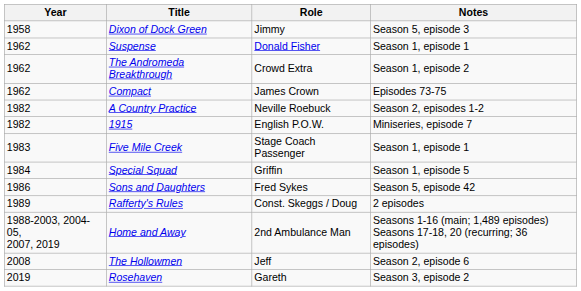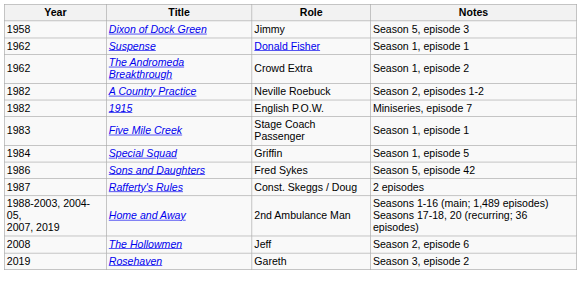 <table class="wikitable plainrowheaders sortable">
 <tr>
 <th scope="col">Year</th>
 <th scope="col">Title</th>
 <th scope="col">Role</th>
 <th class="unsortable">Notes</th>
 </tr>
 <tr>
 <td>1958</td>
 <td><em><a href='#'>Dixon of Dock Green</a></em></td>
 <td>Jimmy</td>
 <td>Season 5, episode 3</td>
 </tr>
 <tr>
 <td>1962</td>
 <td><em><a href='#'>Suspense</a></em></td>
 <td><a href='#'>Donald Fisher</a></td>
 <td>Season 1, episode 1</td>
 </tr>
 <tr>
 <td>1962</td>
 <td><em><a href='#'>The Andromeda Breakthrough</a></em></td>
 <td>Crowd Extra</td>
 <td>Season 1, episode 2</td>
-</tr>
-<tr>
-<td>1962</td>
-<td><em><a href='#'>Compact</a></em></td>
-<td>James Crown</td>
-<td>Episodes 73-75</td>
 </tr>
 <tr>
 <td>1982</td>
 <td><em><a href='#'>A Country Practice</a></em></td>
 <td>Neville Roebuck</td>
 <td>Season 2,  episodes 1-2</td>
 </tr>
 <tr>
 <td>1982</td>
 <td><em><a href='#'>1915</a></em></td>
 <td>English P.O.W.</td>
 <td>Miniseries, episode 7</td>
 </tr>
 <tr>
 <td>1983</td>
 <td><em><a href='#'>Five Mile Creek</a></em></td>
 <td>Stage Coach Passenger</td>
 <td>Season 1, episode 1</td>
 </tr>
 <tr>
 <td>1984</td>
 <td><em><a href='#'>Special Squad</a></em></td>
 <td>Griffin</td>
 <td>Season 1, episode 5</td>
 </tr>
 <tr>
 <td>1986</td>
 <td><em><a href='#'>Sons and Daughters</a></em></td>
 <td>Fred Sykes</td>
 <td>Season 5, episode 42</td>
 </tr>
 <tr>
-<td>1989</td>
+<td>1987</td>
 <td><em><a href='#'>Rafferty's Rules</a></em></td>
 <td>Const. Skeggs / Doug</td>
 <td>2 episodes</td>
 </tr>
 <tr>
 <td>1988-2003, 2004-05,<br>2007, 2019</td>
 <td><em><a href='#'>Home and Away</a></em></td>
 <td>2nd Ambulance Man</td>
 <td>Seasons 1-16 (main; 1,489 episodes)<br>Seasons 17-18, 20 (recurring; 36 episodes)</td>
 </tr>
 <tr>
 <td>2008</td>
 <td><em><a href='#'>The Hollowmen</a></em></td>
 <td>Jeff</td>
 <td>Season 2, episode 6</td>
 </tr>
 <tr>
 <td>2019</td>
 <td><em><a href='#'>Rosehaven</a></em></td>
 <td>Gareth</td>
 <td>Season 3, episode 2</td>
 </tr>
 </table>
